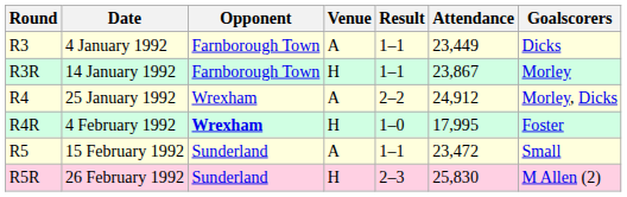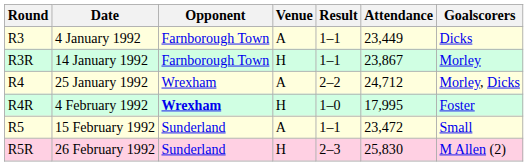 <table class="wikitable">
 <tr>
 <th>Round</th>
 <th>Date</th>
 <th>Opponent</th>
 <th>Venue</th>
 <th>Result</th>
 <th>Attendance</th>
 <th>Goalscorers</th>
 </tr>
 <tr style="background-color: #ffffdd;">
 <td>R3</td>
 <td>4 January 1992</td>
 <td><a href='#'>Farnborough Town</a></td>
 <td>A</td>
 <td>1–1</td>
 <td>23,449</td>
 <td><a href='#'>Dicks</a></td>
 </tr>
 <tr style="background-color: #d0ffe3;">
 <td>R3R</td>
 <td>14 January 1992</td>
 <td><a href='#'>Farnborough Town</a></td>
 <td>H</td>
 <td>1–1</td>
 <td>23,867</td>
 <td><a href='#'>Morley</a></td>
 </tr>
 <tr style="background-color: #ffffdd;">
 <td>R4</td>
 <td>25 January 1992</td>
 <td><a href='#'>Wrexham</a></td>
 <td>A</td>
 <td>2–2</td>
-<td>24,912</td>
+<td>24,712</td>
 <td><a href='#'>Morley</a>, <a href='#'>Dicks</a></td>
 </tr>
 <tr style="background-color: #d0ffe3;">
 <td>R4R</td>
 <td>4 February 1992</td>
 <td><strong><a href='#'>Wrexham</a></strong></td>
 <td>H</td>
 <td>1–0</td>
 <td>17,995</td>
 <td><a href='#'>Foster</a></td>
 </tr>
 <tr style="background-color: #ffffdd;">
 <td>R5</td>
 <td>15 February 1992</td>
 <td><a href='#'>Sunderland</a></td>
 <td>A</td>
 <td>1–1</td>
 <td>23,472</td>
 <td><a href='#'>Small</a></td>
 </tr>
 <tr style="background-color: #ffd0e3;">
 <td>R5R</td>
 <td>26 February 1992</td>
 <td><a href='#'>Sunderland</a></td>
 <td>H</td>
 <td>2–3</td>
 <td>25,830</td>
 <td><a href='#'>M Allen</a> (2)</td>
 </tr>
 </table>
